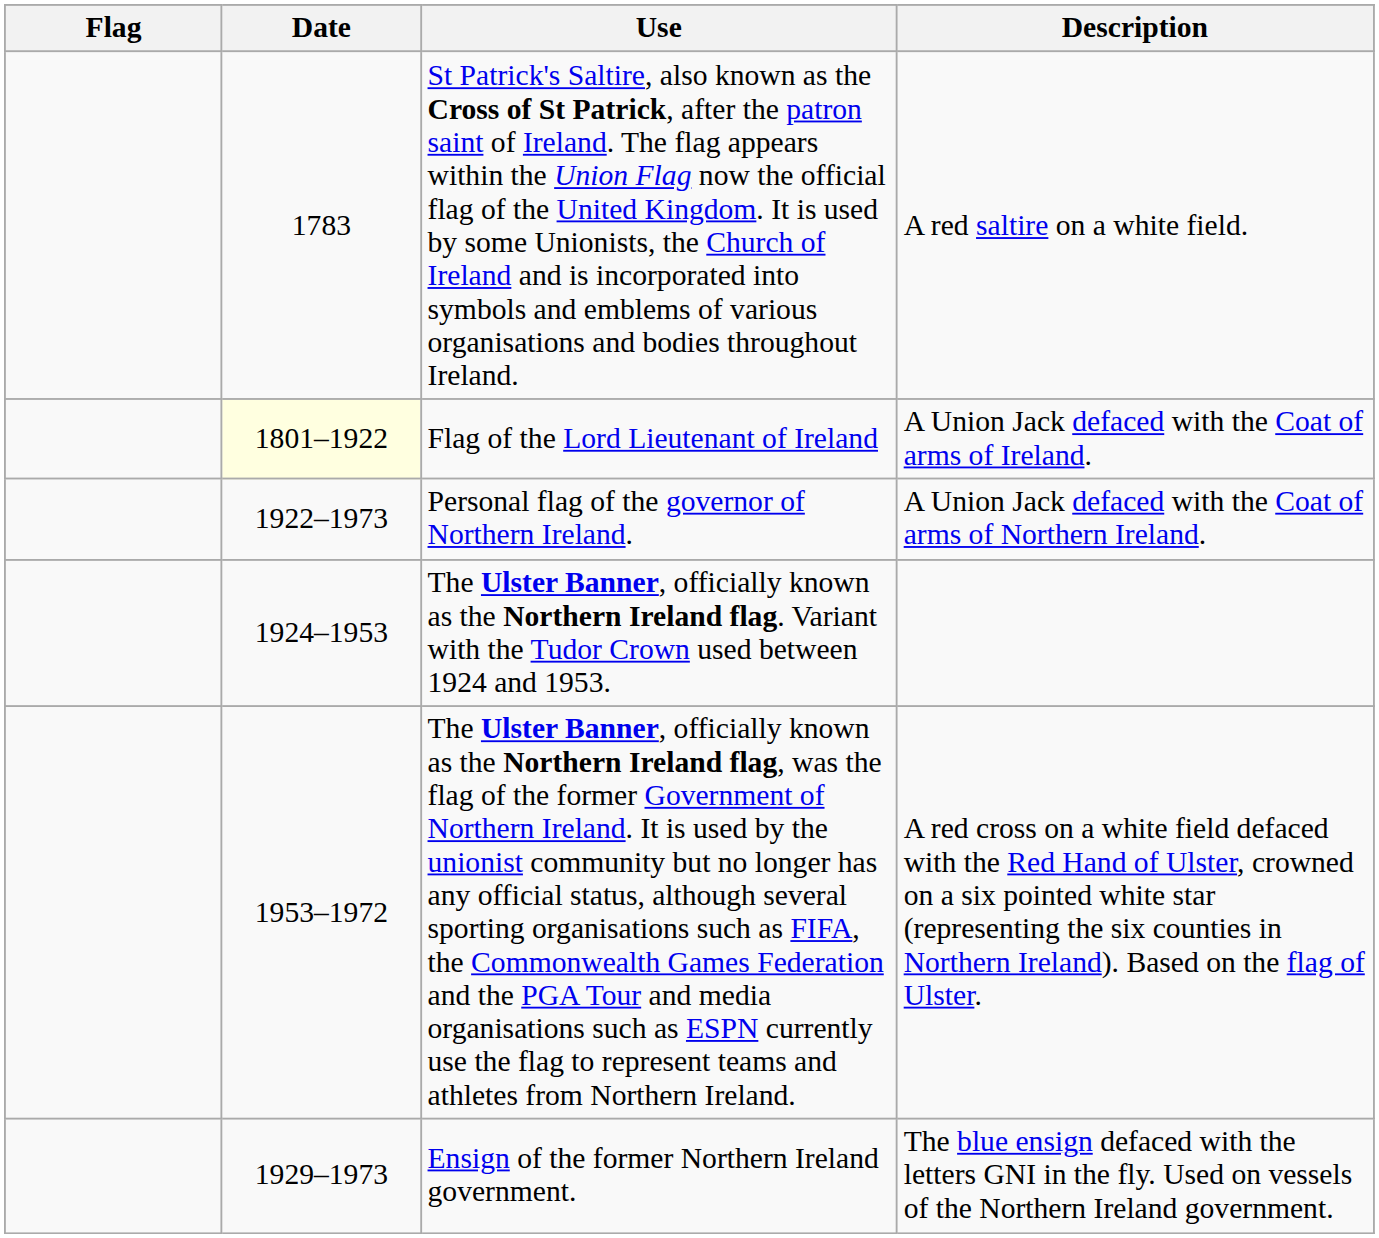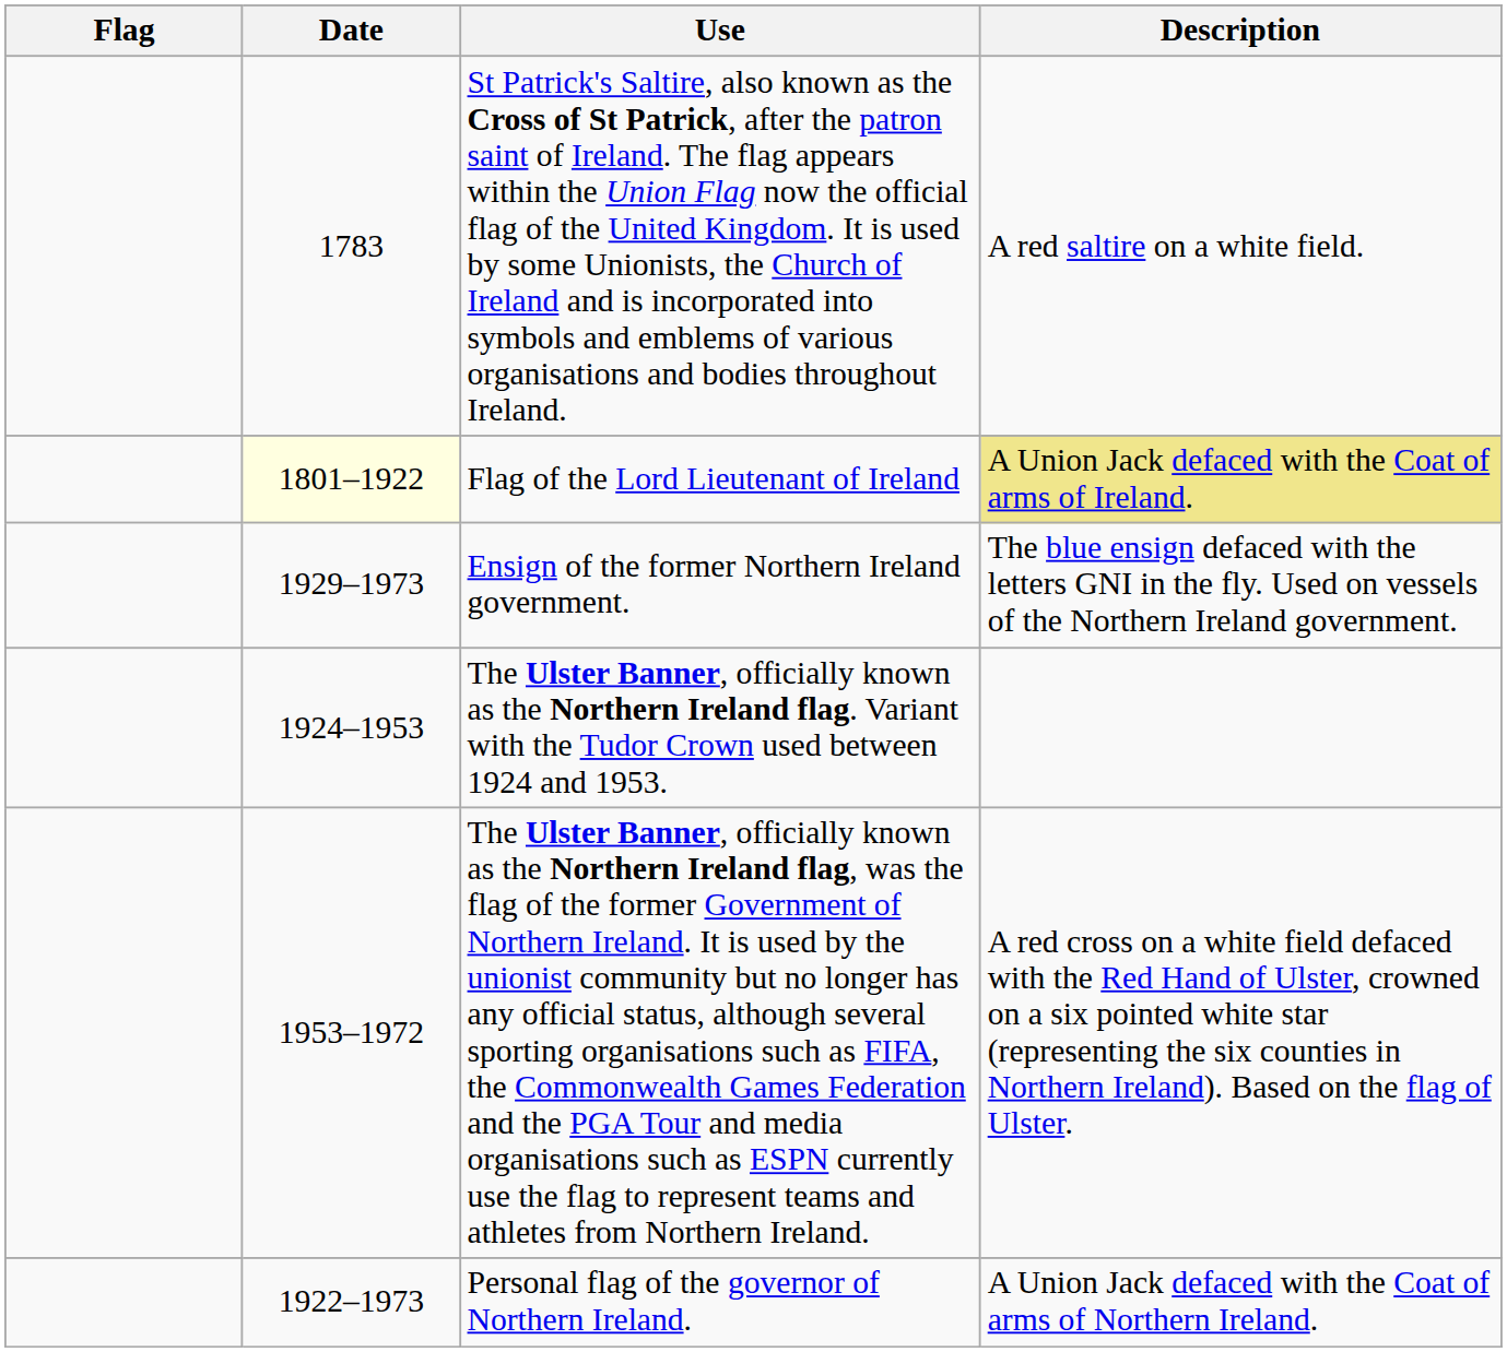 <table class="wikitable">
 <tr>
 <th width="110">Flag</th>
 <th width="100">Date</th>
 <th width="250">Use</th>
 <th width="250">Description</th>
 </tr>
 <tr>
 <td></td>
 <td align=center>1783</td>
 <td><a href='#'>St Patrick's Saltire</a>, also known as the <strong>Cross of St Patrick</strong>, after the <a href='#'>patron saint</a> of <a href='#'>Ireland</a>. The flag appears within the <em><a href='#'>Union Flag</a></em> now the official flag of the <a href='#'>United Kingdom</a>. It is used by some Unionists, the <a href='#'>Church of Ireland</a> and is incorporated into symbols and emblems of various organisations and bodies throughout Ireland.</td>
 <td>A red <a href='#'>saltire</a> on a white field.</td>
 </tr>
 <tr>
 <td></td>
 <td align=center style="background: lightyellow;">1801–1922</td>
 <td>Flag of the <a href='#'>Lord Lieutenant of Ireland</a></td>
-<td>A Union Jack <a href='#'>defaced</a> with the <a href='#'>Coat of arms of Ireland</a>.</td>
+<td style="background: khaki;">A Union Jack <a href='#'>defaced</a> with the <a href='#'>Coat of arms of Ireland</a>.</td>
 </tr>
 <tr>
 <td></td>
-<td align=center>1922–1973</td>
-<td>Personal flag of the <a href='#'>governor of Northern Ireland</a>.</td>
-<td>A Union Jack <a href='#'>defaced</a> with the <a href='#'>Coat of arms of Northern Ireland</a>.</td>
+<td align=center>1929–1973</td>
+<td><a href='#'>Ensign</a> of the former Northern Ireland government.</td>
+<td>The <a href='#'>blue ensign</a> defaced with the letters GNI in the fly. Used on vessels of the Northern Ireland government.</td>
 </tr>
 <tr>
 <td></td>
 <td align=center>1924–1953</td>
 <td>The <strong><a href='#'>Ulster Banner</a></strong>, officially known as the <strong>Northern Ireland flag</strong>. Variant with the <a href='#'>Tudor Crown</a> used between 1924 and 1953.</td>
 <td></td>
 </tr>
 <tr>
 <td></td>
 <td align=center>1953–1972</td>
 <td>The <strong><a href='#'>Ulster Banner</a></strong>, officially known as the <strong>Northern Ireland flag</strong>, was the flag of the former <a href='#'>Government of Northern Ireland</a>. It is used by the <a href='#'>unionist</a> community but no longer has any official status, although several sporting organisations such as <a href='#'>FIFA</a>, the <a href='#'>Commonwealth Games Federation</a> and the <a href='#'>PGA Tour</a> and media organisations such as <a href='#'>ESPN</a> currently use the flag to represent teams and athletes from Northern Ireland.</td>
 <td>A red cross on a white field defaced with the <a href='#'>Red Hand of Ulster</a>, crowned on a six pointed white star (representing the six counties in <a href='#'>Northern Ireland</a>). Based on the <a href='#'>flag of Ulster</a>.</td>
 </tr>
 <tr>
 <td></td>
-<td align=center>1929–1973</td>
-<td><a href='#'>Ensign</a> of the former Northern Ireland government.</td>
-<td>The <a href='#'>blue ensign</a> defaced with the letters GNI in the fly. Used on vessels of the Northern Ireland government.</td>
+<td align=center>1922–1973</td>
+<td>Personal flag of the <a href='#'>governor of Northern Ireland</a>.</td>
+<td>A Union Jack <a href='#'>defaced</a> with the <a href='#'>Coat of arms of Northern Ireland</a>.</td>
 </tr>
 </table>
